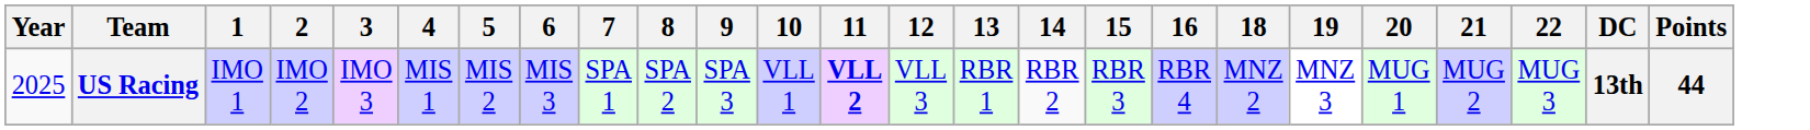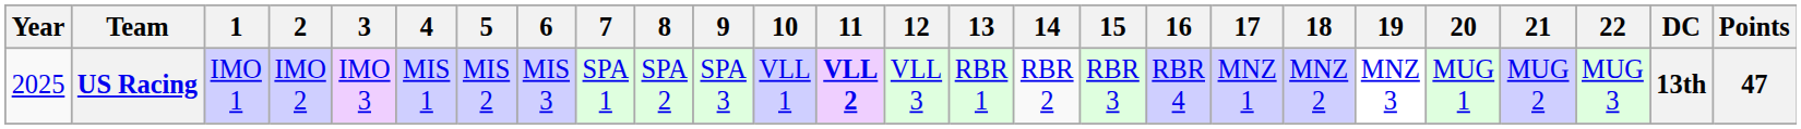 <table class="wikitable" style="text-align:center; font-size:85%">
 <tr>
 <th>Year</th>
 <th>Team</th>
 <th>1</th>
 <th>2</th>
 <th>3</th>
 <th>4</th>
 <th>5</th>
 <th>6</th>
 <th>7</th>
 <th>8</th>
 <th>9</th>
 <th>10</th>
 <th>11</th>
 <th>12</th>
 <th>13</th>
 <th>14</th>
 <th>15</th>
 <th>16</th>
+<th>17</th>
 <th>18</th>
 <th>19</th>
 <th>20</th>
 <th>21</th>
 <th>22</th>
 <th>DC</th>
 <th>Points</th>
 </tr>
 <tr>
 <td><a href='#'>2025</a></td>
 <th nowrap><a href='#'>US Racing</a></th>
 <td style="background:#CFCFFF;"><a href='#'>IMO<br>1</a><br></td>
 <td style="background:#CFCFFF;"><a href='#'>IMO<br>2</a><br></td>
 <td style="background:#EFCFFF;"><a href='#'>IMO<br>3</a><br></td>
 <td style="background:#CFCFFF;"><a href='#'>MIS<br>1</a><br></td>
 <td style="background:#CFCFFF;"><a href='#'>MIS<br>2</a><br></td>
 <td style="background:#CFCFFF;"><a href='#'>MIS<br>3</a><br></td>
 <td style="background:#DFFFDF;"><a href='#'>SPA<br>1</a><br></td>
 <td style="background:#DFFFDF;"><a href='#'>SPA<br>2</a><br></td>
 <td style="background:#DFFFDF;"><a href='#'>SPA<br>3</a><br></td>
 <td style="background:#CFCFFF;"><a href='#'>VLL<br>1</a><br></td>
 <td style="background:#EFCFFF;"><strong><a href='#'>VLL<br>2</a><br></strong></td>
 <td style="background:#DFFFDF;"><a href='#'>VLL<br>3</a><br></td>
 <td style="background:#DFFFDF;"><a href='#'>RBR<br>1</a><br></td>
 <td><a href='#'>RBR<br>2</a></td>
 <td style="background:#DFFFDF;"><a href='#'>RBR<br>3</a><br></td>
 <td style="background:#CFCFFF;"><a href='#'>RBR<br>4</a><br></td>
+<td style="background:#CFCFFF;"><a href='#'>MNZ<br>1</a><br></td>
 <td style="background:#CFCFFF;"><a href='#'>MNZ<br>2</a><br></td>
 <td style="background:#FFFFFF;"><a href='#'>MNZ<br>3</a><br></td>
 <td style="background:#DFFFDF;"><a href='#'>MUG<br>1</a><br></td>
 <td style="background:#CFCFFF;"><a href='#'>MUG<br>2</a><br></td>
 <td style="background:#DFFFDF;"><a href='#'>MUG<br>3</a><br></td>
 <th>13th</th>
-<th>44</th>
+<th>47</th>
 </tr>
 </table>
